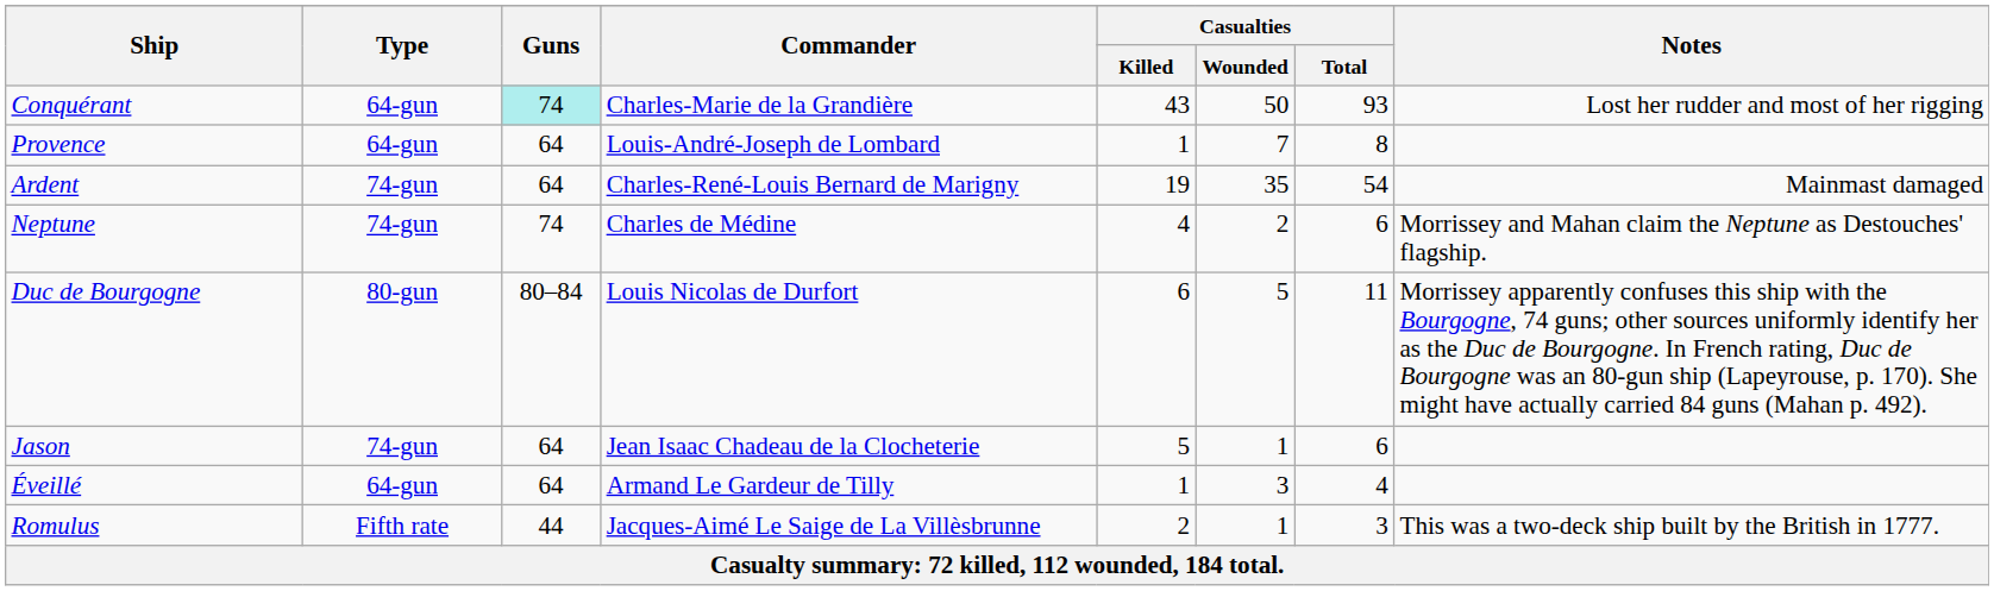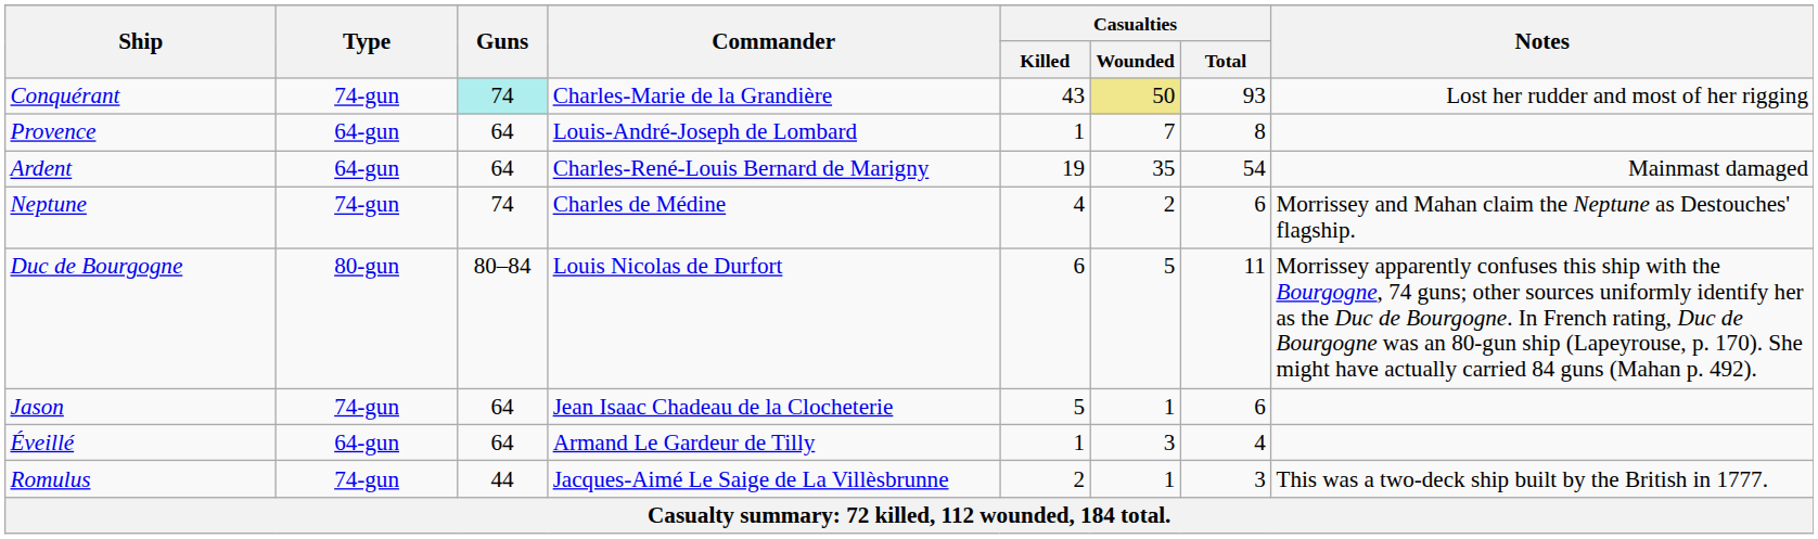 <table class="wikitable" width=100%>
 <tr>
 </tr>
 <tr>
 <th width=15%; rowspan=2>Ship</th>
 <th width=10%; rowspan=2>Type</th>
 <th width=5%; rowspan=2>Guns</th>
 <th width=25%; rowspan=2>Commander</th>
 <th width=15%; colspan=3><small>Casualties</small></th>
 <th width=30%; rowspan=2>Notes</th>
 </tr>
 <tr valign="top">
 <th width=5%;><small> Killed </small></th>
 <th width=5%;><small> Wounded </small></th>
 <th width=5%;><small> Total</small></th>
 </tr>
 <tr valign="top">
 <td><a href='#'><em>Conquérant</em></a></td>
-<td align = center><a href='#'>64-gun</a></td>
+<td align = center><a href='#'>74-gun</a></td>
 <td align = center style="background: paleturquoise;">74</td>
 <td><a href='#'>Charles-Marie de la Grandière</a></td>
 <td align = right>43</td>
-<td align = right>50</td>
+<td align = right style="background: khaki;">50</td>
 <td align = right>93 </td>
 <td align = right>Lost her rudder and most of her rigging </td>
 </tr>
 <tr valign="top">
 <td><a href='#'><em>Provence</em></a></td>
 <td align = center><a href='#'>64-gun</a></td>
 <td align = center>64</td>
 <td><a href='#'>Louis-André-Joseph de Lombard</a></td>
 <td align = right>1</td>
 <td align = right>7</td>
 <td align = right>8</td>
 <td></td>
 </tr>
 <tr valign="top">
 <td><a href='#'><em>Ardent</em></a></td>
-<td align = center><a href='#'>74-gun</a></td>
+<td align = center><a href='#'>64-gun</a></td>
 <td align = center>64</td>
 <td><a href='#'>Charles-René-Louis Bernard de Marigny</a></td>
 <td align = right>19</td>
 <td align = right>35</td>
 <td align = right>54</td>
 <td align = right>Mainmast damaged </td>
 </tr>
 <tr valign="top">
 <td><a href='#'><em>Neptune</em></a></td>
 <td align = center><a href='#'>74-gun</a></td>
 <td align = center>74</td>
 <td><a href='#'>Charles de Médine</a></td>
 <td align = right>4</td>
 <td align = right>2</td>
 <td align = right>6</td>
 <td>Morrissey and Mahan claim the <em>Neptune</em> as Destouches' flagship.</td>
 </tr>
 <tr valign="top">
 <td><a href='#'><em>Duc de Bourgogne</em></a></td>
 <td align = center><a href='#'>80-gun</a></td>
 <td align = center>80–84</td>
 <td><a href='#'>Louis Nicolas de Durfort</a></td>
 <td align = right>6</td>
 <td align = right>5</td>
 <td align = right>11</td>
 <td>Morrissey apparently confuses this ship with the <a href='#'><em>Bourgogne</em></a>, 74 guns; other sources uniformly identify her as the <em>Duc de Bourgogne</em>. In French rating, <em>Duc de Bourgogne</em> was an 80-gun ship (Lapeyrouse, p. 170). She might have actually carried 84 guns (Mahan p. 492).</td>
 </tr>
 <tr valign="top">
 <td><a href='#'><em>Jason</em></a></td>
 <td align = center><a href='#'>74-gun</a></td>
 <td align = center>64</td>
 <td><a href='#'>Jean Isaac Chadeau de la Clocheterie</a></td>
 <td align = right>5</td>
 <td align = right>1</td>
 <td align = right>6</td>
 <td></td>
 </tr>
 <tr valign="top">
 <td><a href='#'><em>Éveillé</em></a></td>
 <td align = center><a href='#'>64-gun</a></td>
 <td align = center>64</td>
 <td><a href='#'>Armand Le Gardeur de Tilly</a></td>
 <td align = right>1</td>
 <td align = right>3</td>
 <td align = right>4</td>
 <td></td>
 </tr>
 <tr valign="top">
 <td><a href='#'><em>Romulus</em></a></td>
-<td align = center><a href='#'>Fifth rate</a></td>
+<td align = center><a href='#'>74-gun</a></td>
 <td align = center>44</td>
 <td><a href='#'>Jacques-Aimé Le Saige de La Villèsbrunne</a></td>
 <td align = right>2</td>
 <td align = right>1</td>
 <td align = right>3</td>
 <td>This was a two-deck ship built by the British in 1777.</td>
 </tr>
 <tr>
 <th scope="row" colspan="11">Casualty summary: 72 killed, 112 wounded, 184 total.</th>
 </tr>
 </table>
